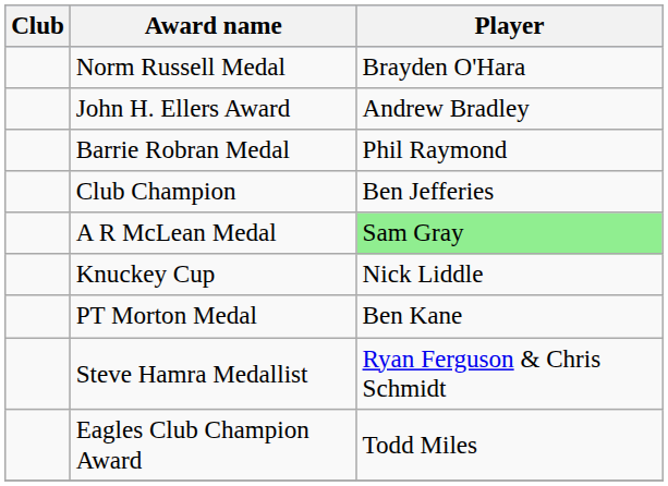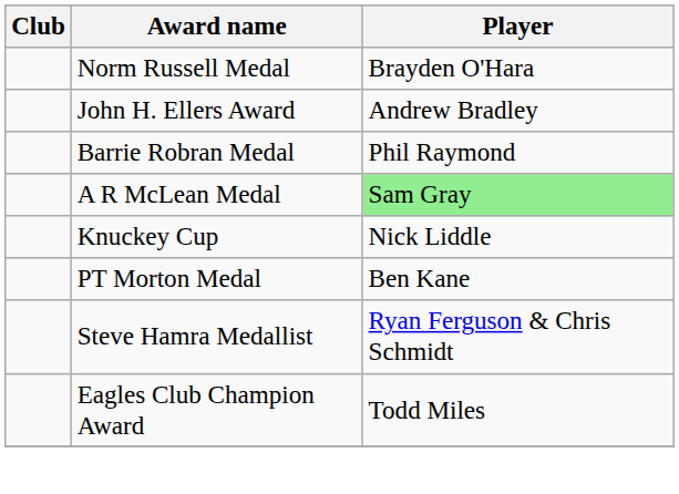 <table class="wikitable sortable collapsible"  style="text-align:left; font-size:95%; width:45%;">
 <tr style="background:#C1D8FF;">
 <th>Club</th>
 <th>Award name</th>
 <th>Player</th>
 </tr>
 <tr>
 <td></td>
 <td>Norm Russell Medal</td>
 <td>Brayden O'Hara</td>
 </tr>
 <tr>
 <td></td>
 <td>John H. Ellers Award</td>
 <td>Andrew Bradley</td>
 </tr>
 <tr>
 <td></td>
 <td>Barrie Robran Medal</td>
 <td>Phil Raymond</td>
-</tr>
-<tr>
-<td></td>
-<td>Club Champion</td>
-<td>Ben Jefferies</td>
 </tr>
 <tr>
 <td></td>
 <td>A R McLean Medal</td>
 <td style="background: lightgreen;">Sam Gray</td>
 </tr>
 <tr>
 <td></td>
 <td>Knuckey Cup</td>
 <td>Nick Liddle</td>
 </tr>
 <tr>
 <td></td>
 <td>PT Morton Medal</td>
 <td>Ben Kane</td>
 </tr>
 <tr>
 <td></td>
 <td>Steve Hamra Medallist</td>
 <td><a href='#'>Ryan Ferguson</a> & Chris Schmidt</td>
 </tr>
 <tr>
 <td></td>
 <td>Eagles Club Champion Award</td>
 <td>Todd Miles </td>
 </tr>
 <tr>
 </tr>
 </table>
